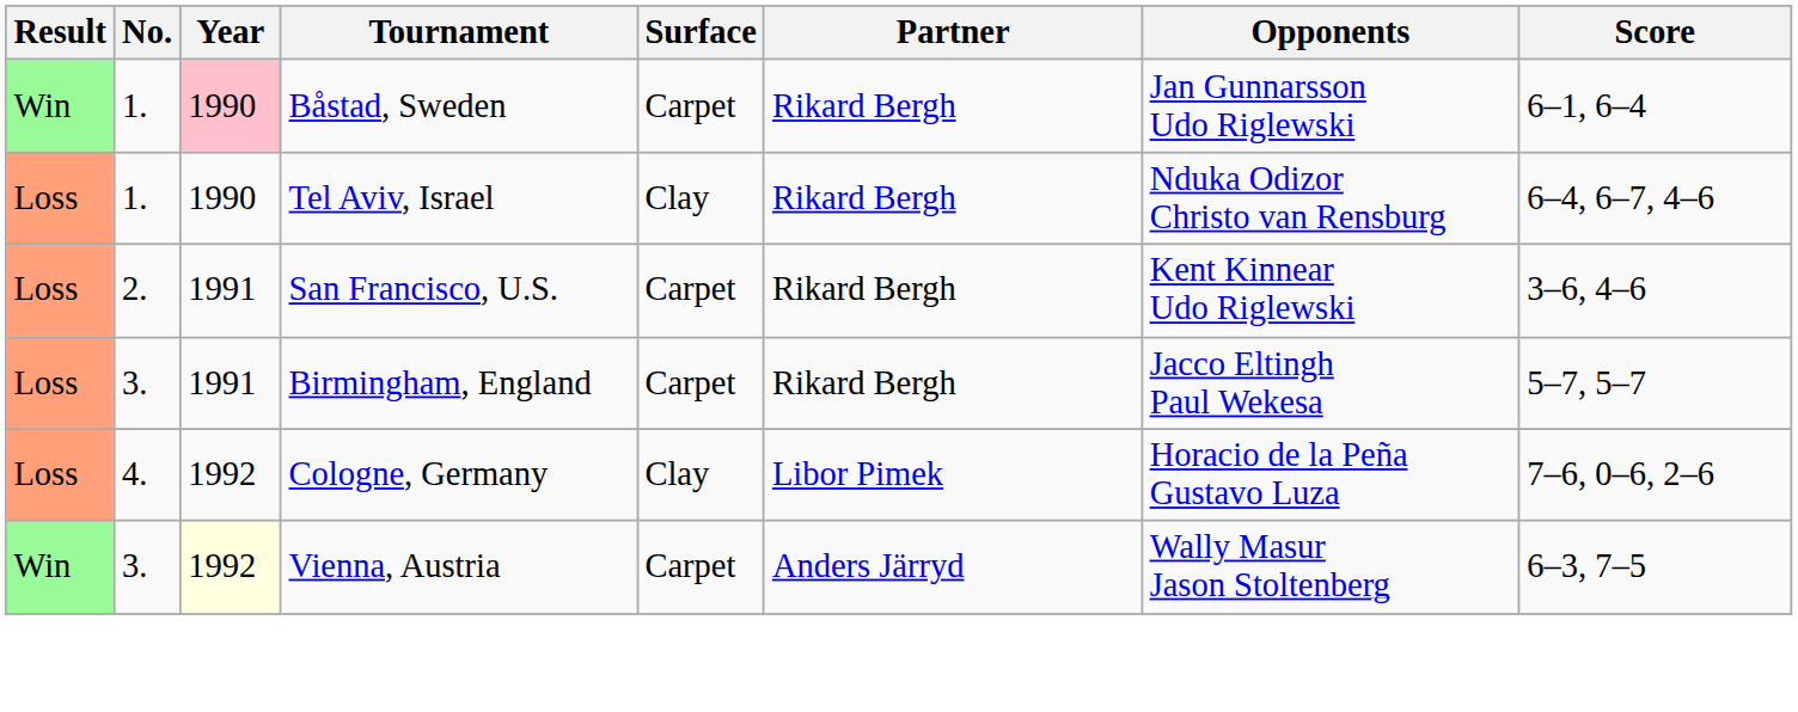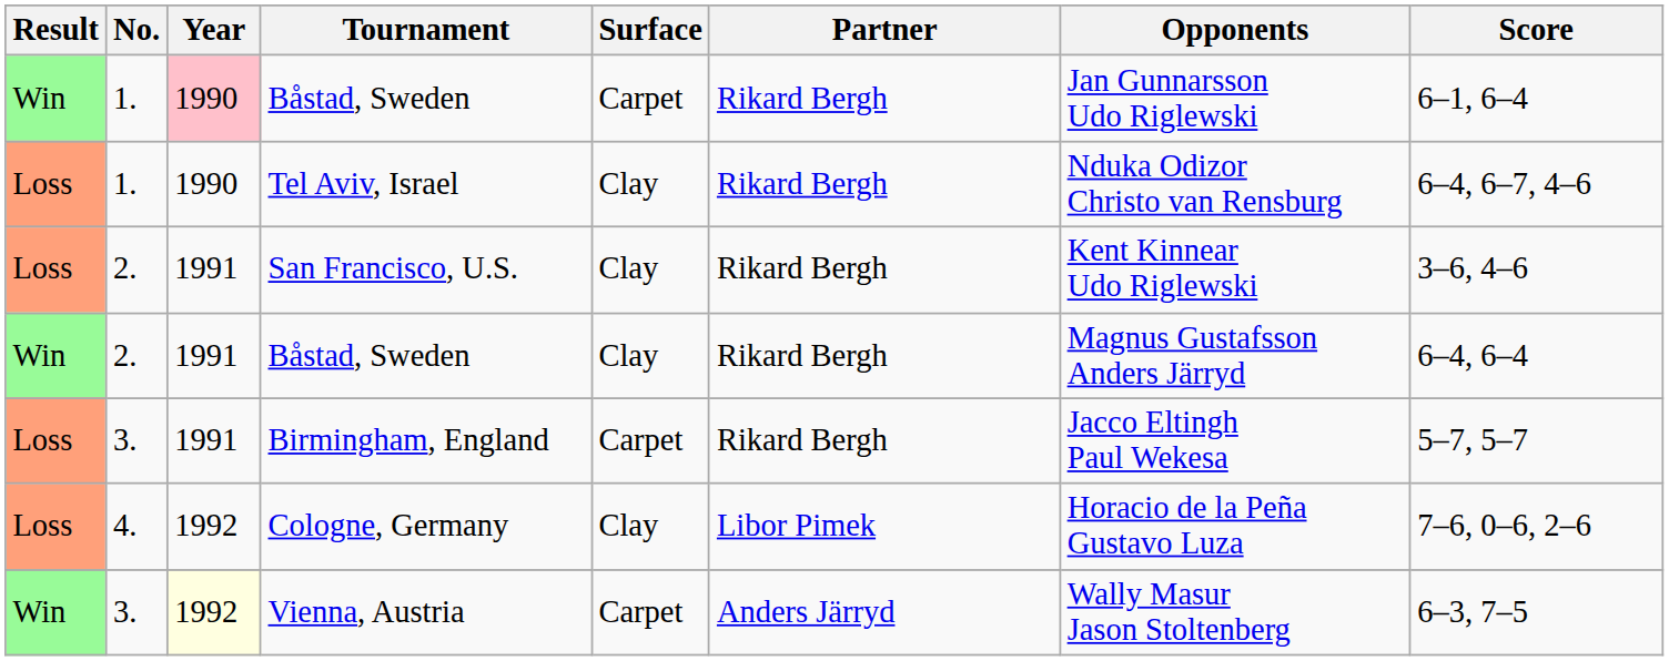 <table class="sortable wikitable">
 <tr>
 <th style="width:40px">Result</th>
 <th style="width:20px">No.</th>
 <th style="width:40px">Year</th>
 <th style="width:160px">Tournament</th>
 <th style="width:50px">Surface</th>
 <th style="width:170px">Partner</th>
 <th style="width:170px">Opponents</th>
 <th style="width:120px" class="unsortable">Score</th>
 </tr>
 <tr>
 <td style="background:#98fb98;">Win</td>
 <td>1.</td>
 <td style="background: pink;">1990</td>
 <td><a href='#'>Båstad</a>, Sweden</td>
 <td>Carpet</td>
 <td> <a href='#'>Rikard Bergh</a></td>
 <td> <a href='#'>Jan Gunnarsson</a> <br>  <a href='#'>Udo Riglewski</a></td>
 <td>6–1, 6–4</td>
 </tr>
 <tr>
 <td style="background:#ffa07a;">Loss</td>
 <td>1.</td>
 <td>1990</td>
 <td><a href='#'>Tel Aviv</a>, Israel</td>
 <td>Clay</td>
 <td> <a href='#'>Rikard Bergh</a></td>
 <td> <a href='#'>Nduka Odizor</a> <br>  <a href='#'>Christo van Rensburg</a></td>
 <td>6–4, 6–7, 4–6</td>
 </tr>
 <tr>
 <td style="background:#ffa07a;">Loss</td>
 <td>2.</td>
 <td>1991</td>
 <td><a href='#'>San Francisco</a>, U.S.</td>
-<td>Carpet</td>
+<td>Clay</td>
 <td> Rikard Bergh</td>
 <td> <a href='#'>Kent Kinnear</a> <br>  <a href='#'>Udo Riglewski</a></td>
 <td>3–6, 4–6</td>
+</tr>
+<tr>
+<td style="background:#98fb98;">Win</td>
+<td>2.</td>
+<td>1991</td>
+<td><a href='#'>Båstad</a>, Sweden</td>
+<td>Clay</td>
+<td> Rikard Bergh</td>
+<td> <a href='#'>Magnus Gustafsson</a> <br>  <a href='#'>Anders Järryd</a></td>
+<td>6–4, 6–4</td>
 </tr>
 <tr>
 <td style="background:#ffa07a;">Loss</td>
 <td>3.</td>
 <td>1991</td>
 <td><a href='#'>Birmingham</a>, England</td>
 <td>Carpet</td>
 <td> Rikard Bergh</td>
 <td> <a href='#'>Jacco Eltingh</a> <br>  <a href='#'>Paul Wekesa</a></td>
 <td>5–7, 5–7</td>
 </tr>
 <tr>
 <td style="background:#ffa07a;">Loss</td>
 <td>4.</td>
 <td>1992</td>
 <td><a href='#'>Cologne</a>, Germany</td>
 <td>Clay</td>
 <td> <a href='#'>Libor Pimek</a></td>
 <td> <a href='#'>Horacio de la Peña</a> <br>  <a href='#'>Gustavo Luza</a></td>
 <td>7–6, 0–6, 2–6</td>
 </tr>
 <tr>
 <td style="background:#98fb98;">Win</td>
 <td>3.</td>
 <td style="background: lightyellow;">1992</td>
 <td><a href='#'>Vienna</a>, Austria</td>
 <td>Carpet</td>
 <td> <a href='#'>Anders Järryd</a></td>
 <td> <a href='#'>Wally Masur</a> <br>  <a href='#'>Jason Stoltenberg</a></td>
 <td>6–3, 7–5</td>
 </tr>
 </table>
